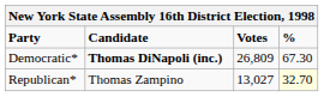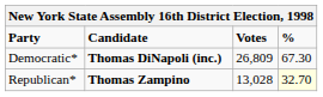 <table class="wikitable">
 <tr>
 <th colspan="4">New York State Assembly 16th District Election, 1998</th>
 </tr>
 <tr>
 <td><strong>Party</strong></td>
 <td><strong>Candidate</strong></td>
 <td><strong>Votes</strong></td>
 <td><strong>%</strong></td>
 </tr>
 <tr>
 <td>Democratic*</td>
 <td><strong>Thomas DiNapoli (inc.)</strong></td>
 <td>26,809</td>
 <td>67.30</td>
 </tr>
 <tr>
 <td>Republican*</td>
-<td>Thomas Zampino</td>
-<td>13,027</td>
+<td><strong>Thomas Zampino</strong></td>
+<td>13,028</td>
 <td style="background: lightyellow;">32.70</td>
 </tr>
 </table>
